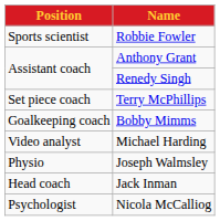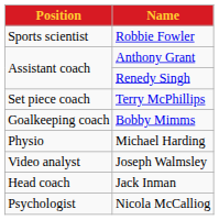 <table class="wikitable">
 <tr>
 <th style="background:#d71a23; color:#ffcd31; text-align:center;">Position</th>
 <th style="background:#d71a23; color:#ffcd31; text-align:center;">Name</th>
 </tr>
 <tr>
 <td>Sports scientist</td>
 <td> <a href='#'>Robbie Fowler</a></td>
 </tr>
 <tr>
 <td rowspan="2">Assistant coach</td>
 <td> <a href='#'>Anthony Grant</a></td>
 </tr>
 <tr>
 <td> <a href='#'>Renedy Singh</a></td>
 </tr>
 <tr>
 <td>Set piece coach</td>
 <td> <a href='#'>Terry McPhillips</a></td>
 </tr>
 <tr>
 <td>Goalkeeping coach</td>
 <td> <a href='#'>Bobby Mimms</a></td>
 </tr>
 <tr>
-<td>Video analyst</td>
+<td>Physio</td>
 <td> Michael Harding</td>
 </tr>
 <tr>
-<td>Physio</td>
+<td>Video analyst</td>
 <td> Joseph Walmsley</td>
 </tr>
 <tr>
 <td>Head coach</td>
 <td> Jack Inman</td>
 </tr>
 <tr>
 <td>Psychologist</td>
 <td> Nicola McCalliog</td>
 </tr>
 </table>
